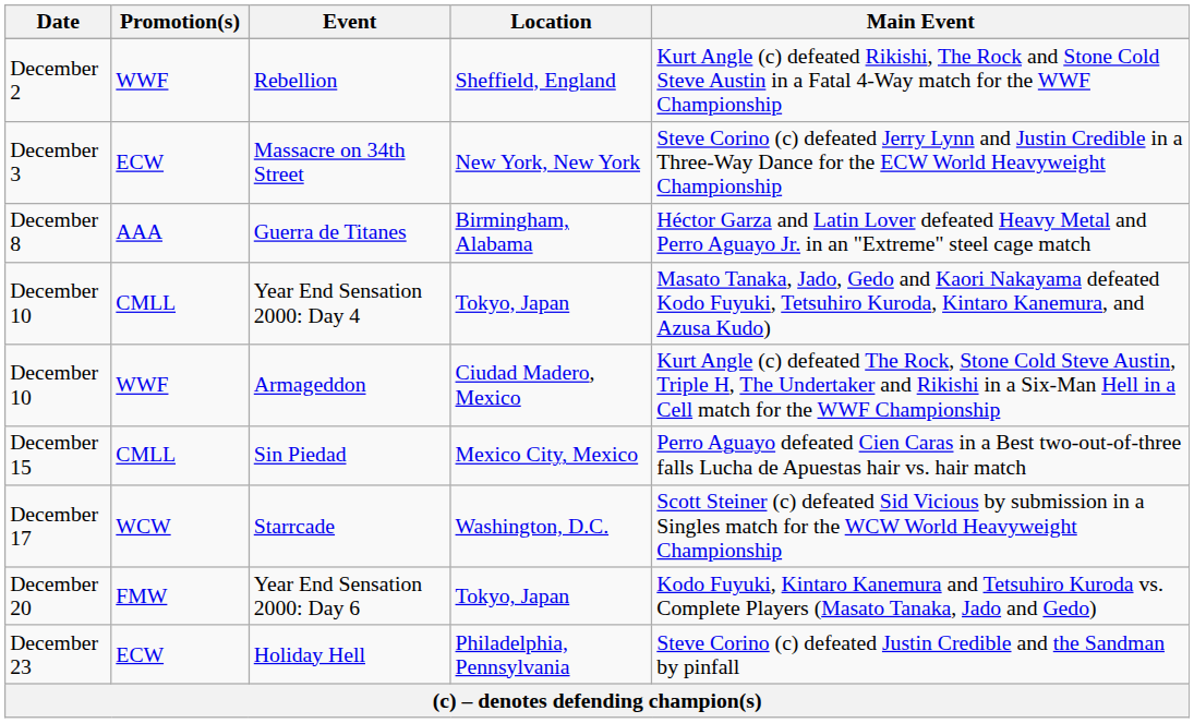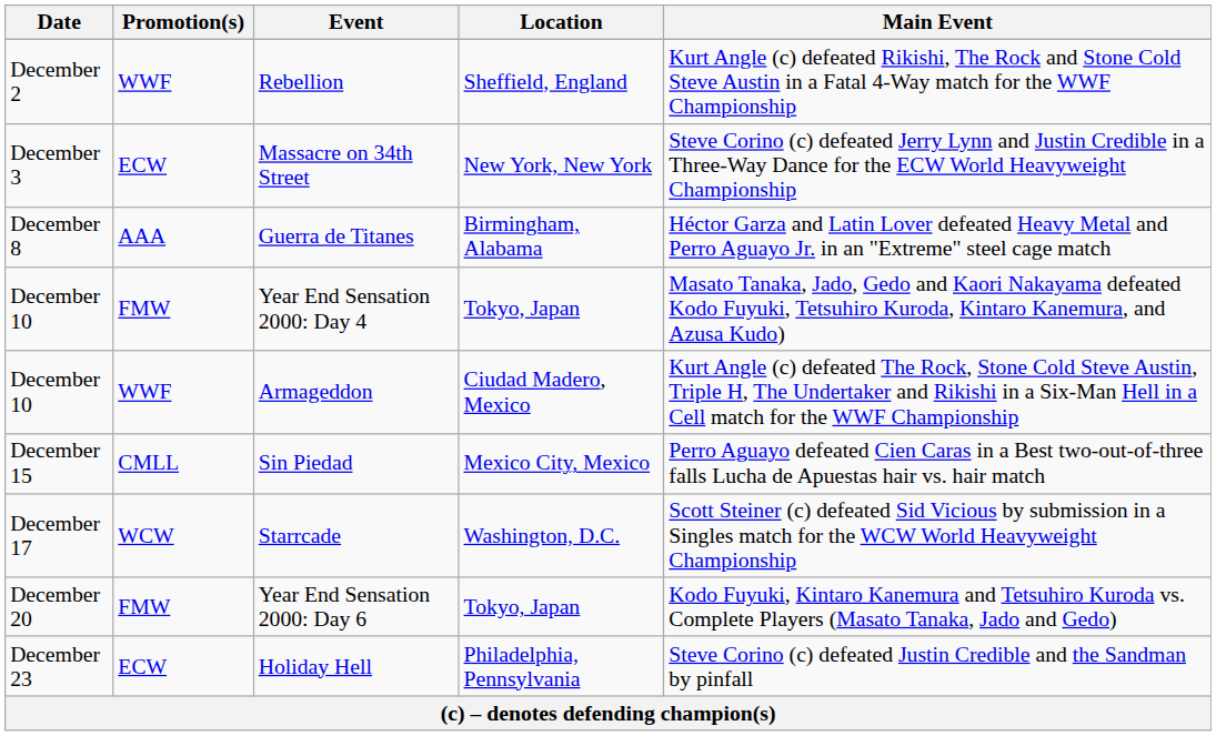 <table class="wikitable" style="width:100%;">
 <tr>
 <th width="5%">Date</th>
 <th width="5%">Promotion(s)</th>
 <th style="width:15%;">Event</th>
 <th style="width:15%;">Location</th>
 <th style="width:40%;">Main Event</th>
 </tr>
 <tr style="width:20%;" |Notes>
 </tr>
 <tr>
 <td>December 2</td>
 <td><a href='#'>WWF</a></td>
 <td><a href='#'>Rebellion</a></td>
 <td><a href='#'>Sheffield, England</a></td>
 <td><a href='#'>Kurt Angle</a> (c) defeated <a href='#'>Rikishi</a>, <a href='#'>The Rock</a> and <a href='#'>Stone Cold Steve Austin</a> in a Fatal 4-Way match for the <a href='#'>WWF Championship</a></td>
 </tr>
 <tr>
 <td>December 3</td>
 <td><a href='#'>ECW</a></td>
 <td><a href='#'>Massacre on 34th Street</a></td>
 <td><a href='#'>New York, New York</a></td>
 <td><a href='#'>Steve Corino</a> (c) defeated <a href='#'>Jerry Lynn</a> and <a href='#'>Justin Credible</a> in a Three-Way Dance for the <a href='#'>ECW World Heavyweight Championship</a></td>
 </tr>
 <tr>
 <td>December 8</td>
 <td><a href='#'>AAA</a></td>
 <td><a href='#'>Guerra de Titanes</a></td>
 <td><a href='#'>Birmingham, Alabama</a></td>
 <td><a href='#'>Héctor Garza</a> and <a href='#'>Latin Lover</a> defeated <a href='#'>Heavy Metal</a> and <a href='#'>Perro Aguayo Jr.</a> in an "Extreme" steel cage match</td>
 </tr>
 <tr>
 <td>December 10</td>
-<td><a href='#'>CMLL</a></td>
+<td><a href='#'>FMW</a></td>
 <td>Year End Sensation 2000: Day 4</td>
 <td><a href='#'>Tokyo, Japan</a></td>
 <td><a href='#'>Masato Tanaka</a>, <a href='#'>Jado</a>, <a href='#'>Gedo</a> and <a href='#'>Kaori Nakayama</a> defeated <a href='#'>Kodo Fuyuki</a>, <a href='#'>Tetsuhiro Kuroda</a>, <a href='#'>Kintaro Kanemura</a>, and <a href='#'>Azusa Kudo</a>)</td>
 </tr>
 <tr>
 <td>December 10</td>
 <td><a href='#'>WWF</a></td>
 <td><a href='#'>Armageddon</a></td>
 <td><a href='#'>Ciudad Madero</a>, <a href='#'>Mexico</a></td>
 <td><a href='#'>Kurt Angle</a> (c) defeated <a href='#'>The Rock</a>, <a href='#'>Stone Cold Steve Austin</a>, <a href='#'>Triple H</a>, <a href='#'>The Undertaker</a> and <a href='#'>Rikishi</a> in a Six-Man <a href='#'>Hell in a Cell</a> match for the <a href='#'>WWF Championship</a></td>
 </tr>
 <tr>
 <td>December 15</td>
 <td><a href='#'>CMLL</a></td>
 <td><a href='#'>Sin Piedad</a></td>
 <td><a href='#'>Mexico City, Mexico</a></td>
 <td><a href='#'>Perro Aguayo</a> defeated <a href='#'>Cien Caras</a> in a Best two-out-of-three falls Lucha de Apuestas hair vs. hair match</td>
 </tr>
 <tr>
 <td>December 17</td>
 <td><a href='#'>WCW</a></td>
 <td><a href='#'>Starrcade</a></td>
 <td><a href='#'>Washington, D.C.</a></td>
 <td><a href='#'>Scott Steiner</a> (c) defeated <a href='#'>Sid Vicious</a> by submission in a Singles match for the <a href='#'>WCW World Heavyweight Championship</a></td>
 </tr>
 <tr>
 <td>December 20</td>
 <td><a href='#'>FMW</a></td>
 <td>Year End Sensation 2000: Day 6</td>
 <td><a href='#'>Tokyo, Japan</a></td>
 <td><a href='#'>Kodo Fuyuki</a>, <a href='#'>Kintaro Kanemura</a> and <a href='#'>Tetsuhiro Kuroda</a> vs. Complete Players (<a href='#'>Masato Tanaka</a>, <a href='#'>Jado</a> and <a href='#'>Gedo</a>)</td>
 </tr>
 <tr>
 <td>December 23</td>
 <td><a href='#'>ECW</a></td>
 <td><a href='#'>Holiday Hell</a></td>
 <td><a href='#'>Philadelphia, Pennsylvania</a></td>
 <td><a href='#'>Steve Corino</a> (c) defeated <a href='#'>Justin Credible</a> and <a href='#'>the Sandman</a> by pinfall</td>
 </tr>
 <tr>
 <th colspan="6">(c) – denotes defending champion(s)</th>
 </tr>
 </table>
